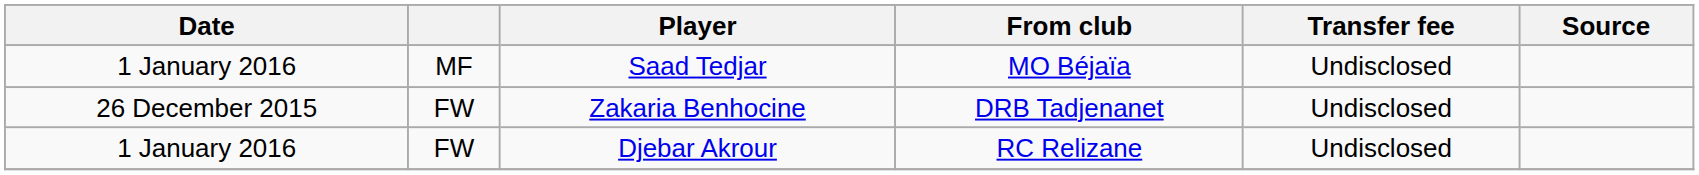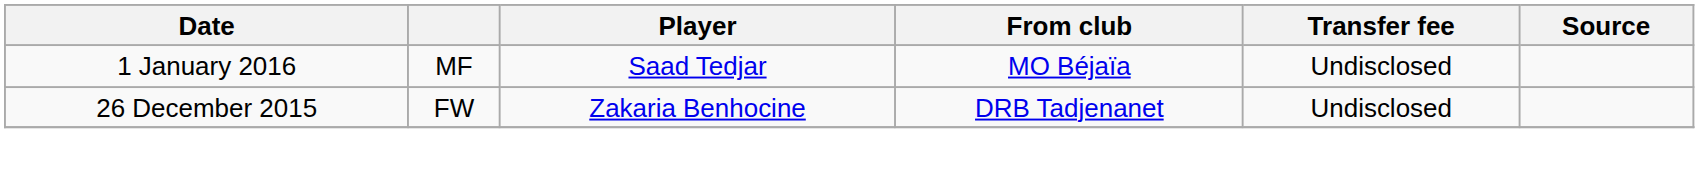 <table class="wikitable sortable" style="width:70%; text-align:center; font-size:85%; text-align:centre;">
 <tr>
 <th>Date</th>
 <th></th>
 <th>Player</th>
 <th>From club</th>
 <th>Transfer fee</th>
 <th>Source</th>
 </tr>
 <tr>
 <td>1 January 2016</td>
 <td>MF</td>
 <td> <a href='#'>Saad Tedjar</a></td>
 <td><a href='#'>MO Béjaïa</a></td>
 <td>Undisclosed</td>
 <td></td>
 </tr>
 <tr>
 <td>26 December 2015</td>
 <td>FW</td>
 <td> <a href='#'>Zakaria Benhocine</a></td>
 <td><a href='#'>DRB Tadjenanet</a></td>
 <td>Undisclosed</td>
 <td></td>
 </tr>
 <tr>
-<td>1 January 2016</td>
-<td>FW</td>
-<td> <a href='#'>Djebar Akrour</a></td>
-<td><a href='#'>RC Relizane</a></td>
-<td>Undisclosed</td>
-<td></td>
-</tr>
-<tr>
 </tr>
 </table>
